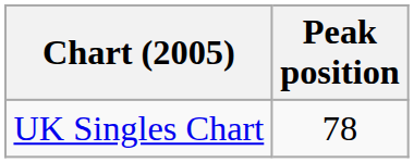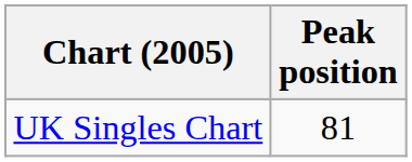 <table class="wikitable">
 <tr>
 <th>Chart (2005)</th>
 <th>Peak<br>position</th>
 </tr>
 <tr>
 <td><a href='#'>UK Singles Chart</a></td>
-<td align="center">78</td>
+<td align="center">81</td>
 </tr>
 </table>
